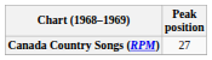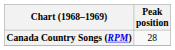 <table class="wikitable sortable plainrowheaders" style="text-align:center">
 <tr>
 <th scope="col">Chart (1968–1969)</th>
 <th scope="col">Peak<br> position</th>
 </tr>
 <tr>
 <th scope="row">Canada Country Songs (<em><a href='#'>RPM</a></em>)</th>
-<td>27</td>
+<td>28</td>
 </tr>
 <tr>
 </tr>
 <tr>
 </tr>
 </table>
